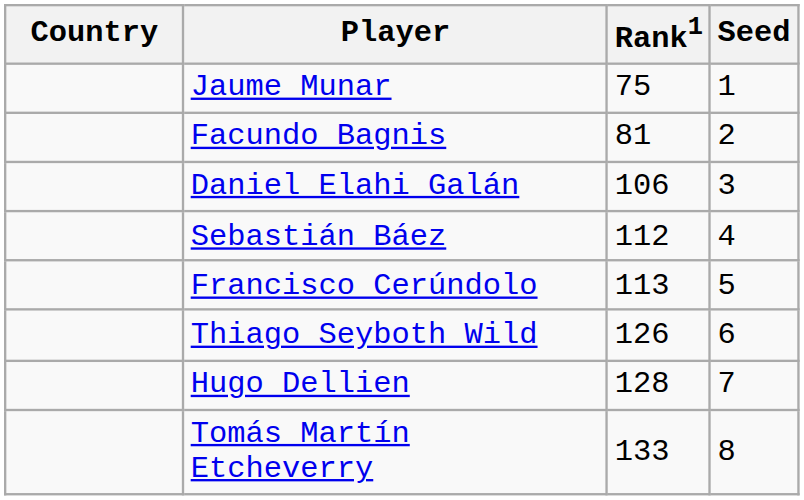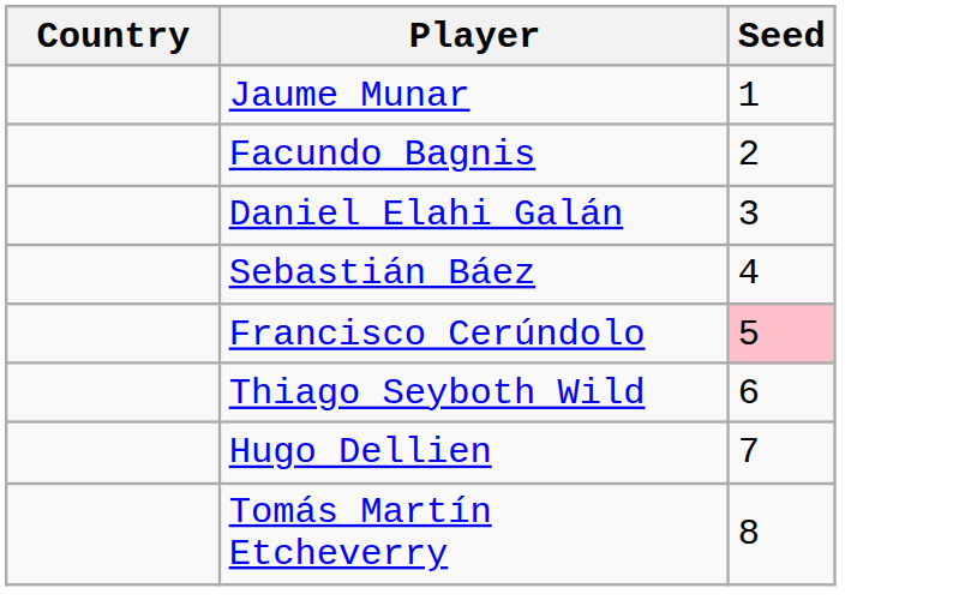 <table class="sortable wikitable">
 <tr>
 <th width="70">Country</th>
 <th width="175">Player</th>
-<th>Rank<sup>1</sup></th>
 <th>Seed</th>
 </tr>
 <tr>
 <td></td>
 <td><a href='#'>Jaume Munar</a></td>
-<td>75</td>
 <td>1</td>
 </tr>
 <tr>
 <td></td>
 <td><a href='#'>Facundo Bagnis</a></td>
-<td>81</td>
 <td>2</td>
 </tr>
 <tr>
 <td></td>
 <td><a href='#'>Daniel Elahi Galán</a></td>
-<td>106</td>
 <td>3</td>
 </tr>
 <tr>
 <td></td>
 <td><a href='#'>Sebastián Báez</a></td>
-<td>112</td>
 <td>4</td>
 </tr>
 <tr>
 <td></td>
 <td><a href='#'>Francisco Cerúndolo</a></td>
-<td>113</td>
-<td>5</td>
+<td style="background: pink;">5</td>
 </tr>
 <tr>
 <td></td>
 <td><a href='#'>Thiago Seyboth Wild</a></td>
-<td>126</td>
 <td>6</td>
 </tr>
 <tr>
 <td></td>
 <td><a href='#'>Hugo Dellien</a></td>
-<td>128</td>
 <td>7</td>
 </tr>
 <tr>
 <td></td>
 <td><a href='#'>Tomás Martín Etcheverry</a></td>
-<td>133</td>
 <td>8</td>
 </tr>
 </table>
